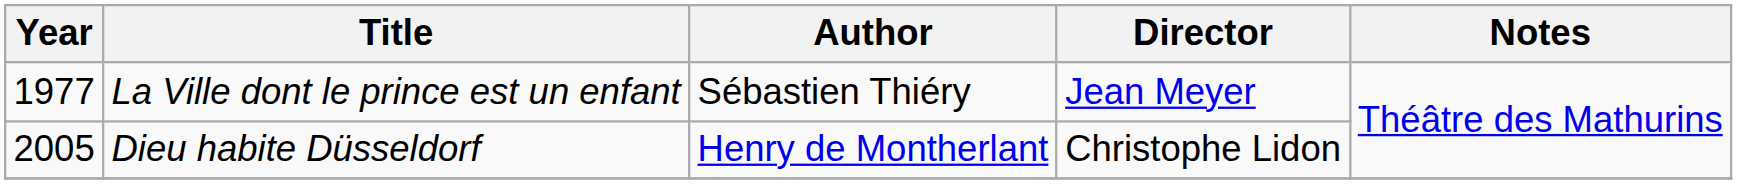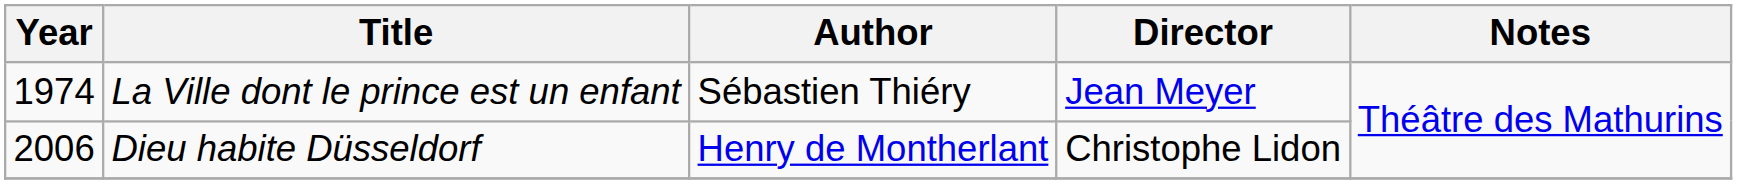 <table class="wikitable">
 <tr>
 <th>Year</th>
 <th>Title</th>
 <th>Author</th>
 <th>Director</th>
 <th>Notes</th>
 </tr>
 <tr>
-<td>1977</td>
+<td>1974</td>
 <td><em>La Ville dont le prince est un enfant</em></td>
 <td>Sébastien Thiéry</td>
 <td><a href='#'>Jean Meyer</a></td>
 <td rowspan=2><a href='#'>Théâtre des Mathurins</a></td>
 </tr>
 <tr>
-<td>2005</td>
+<td>2006</td>
 <td><em>Dieu habite Düsseldorf</em></td>
 <td><a href='#'>Henry de Montherlant</a></td>
 <td>Christophe Lidon</td>
 </tr>
 <tr>
 </tr>
 </table>
